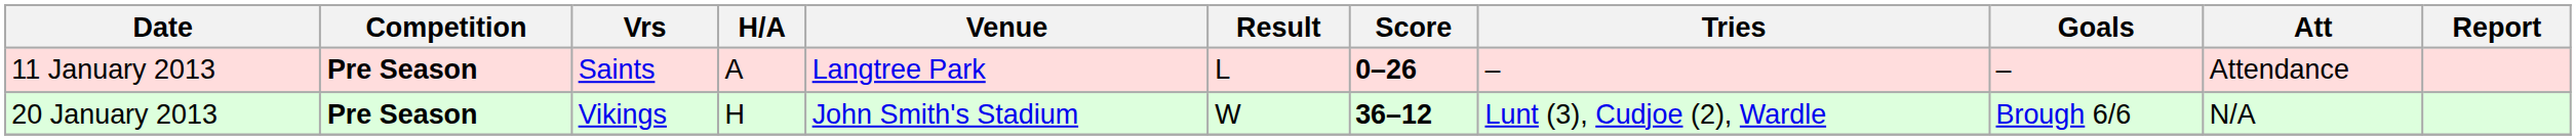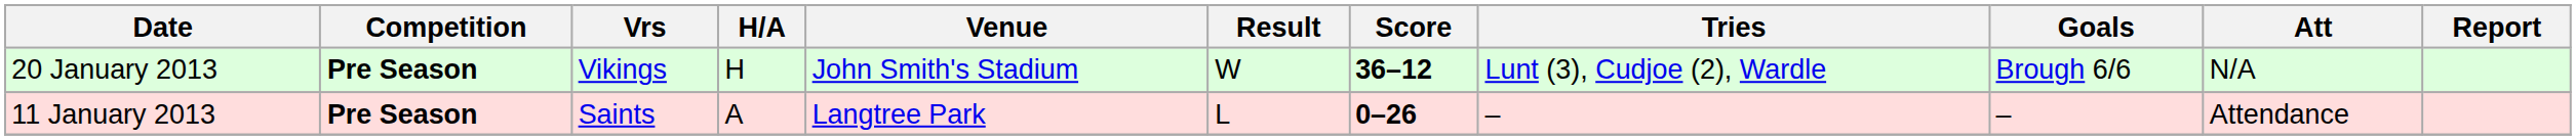 <table class="wikitable" style="font-size:85%;" width="100%">
 <tr>
 <th>Date</th>
 <th>Competition</th>
 <th>Vrs</th>
 <th>H/A</th>
 <th>Venue</th>
 <th>Result</th>
 <th>Score</th>
 <th>Tries</th>
 <th>Goals</th>
 <th>Att</th>
 <th>Report</th>
 </tr>
+<tr style="background:#ddffdd;" width=20 | >
+<td>20 January 2013</td>
+<td><strong>Pre Season</strong></td>
+<td><a href='#'>Vikings</a></td>
+<td>H</td>
+<td><a href='#'>John Smith's Stadium</a></td>
+<td>W</td>
+<td><strong>36–12</strong></td>
+<td><a href='#'>Lunt</a> (3), <a href='#'>Cudjoe</a> (2), <a href='#'>Wardle</a></td>
+<td><a href='#'>Brough</a> 6/6</td>
+<td>N/A</td>
+<td></td>
+</tr>
 <tr style="background:#ffdddd;" width=20 | >
 <td>11 January 2013</td>
 <td><strong>Pre Season</strong></td>
 <td> <a href='#'>Saints</a></td>
 <td>A</td>
 <td><a href='#'>Langtree Park</a></td>
 <td>L</td>
 <td><strong>0–26</strong></td>
 <td>–</td>
 <td>–</td>
 <td>Attendance</td>
 <td></td>
 </tr>
-<tr style="background:#ddffdd;" width=20 | >
-<td>20 January 2013</td>
-<td><strong>Pre Season</strong></td>
-<td><a href='#'>Vikings</a></td>
-<td>H</td>
-<td><a href='#'>John Smith's Stadium</a></td>
-<td>W</td>
-<td><strong>36–12</strong></td>
-<td><a href='#'>Lunt</a> (3), <a href='#'>Cudjoe</a> (2), <a href='#'>Wardle</a></td>
-<td><a href='#'>Brough</a> 6/6</td>
-<td>N/A</td>
-<td></td>
-</tr>
 <tr>
 </tr>
 </table>
